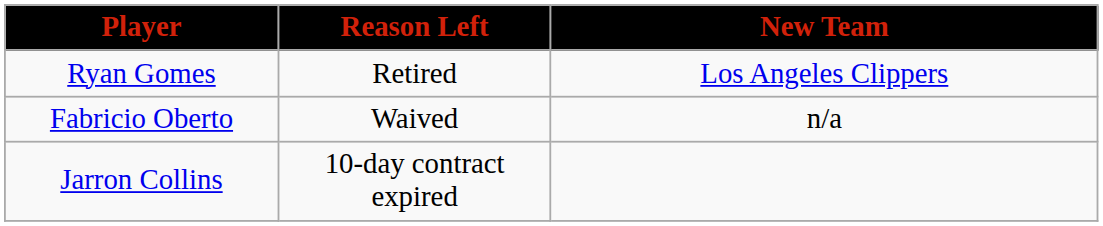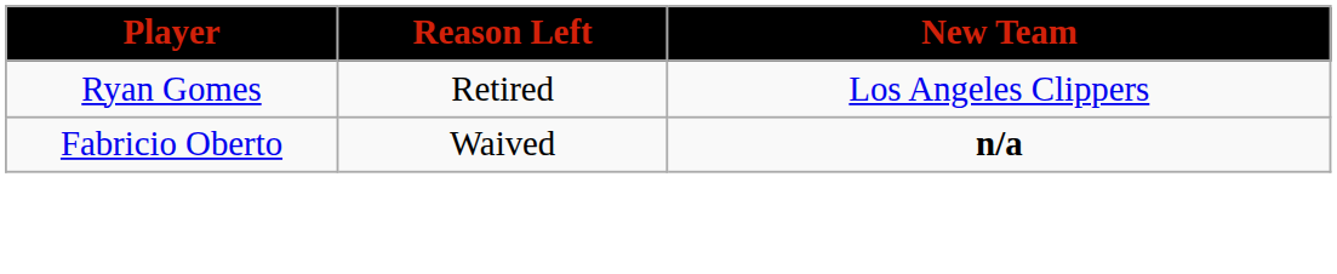 <table class="wikitable sortable sortable">
 <tr>
 <th style="background:#000000; color:#D1210A" width="10%">Player</th>
 <th style="background:#000000; color:#D1210A" width="10%">Reason Left</th>
 <th style="background:#000000; color:#D1210A" width="20%">New Team</th>
 </tr>
 <tr style="text-align: center">
 <td><a href='#'>Ryan Gomes</a></td>
 <td>Retired</td>
 <td><a href='#'>Los Angeles Clippers</a></td>
 </tr>
 <tr style="text-align: center">
 <td><a href='#'>Fabricio Oberto</a></td>
 <td>Waived</td>
-<td>n/a</td>
-</tr>
-<tr style="text-align: center">
-<td><a href='#'>Jarron Collins</a></td>
-<td>10-day contract expired</td>
-<td></td>
+<td><strong>n/a</strong></td>
 </tr>
 </table>
